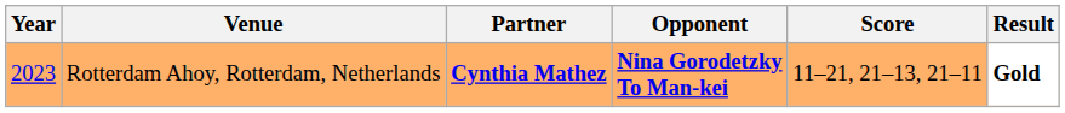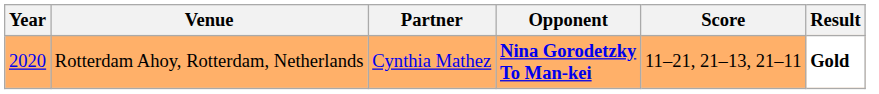 <table class="sortable wikitable" style="font-size: 90%;">
 <tr>
 <th>Year</th>
 <th>Venue</th>
 <th>Partner</th>
 <th>Opponent</th>
 <th>Score</th>
 <th>Result</th>
 </tr>
 <tr style="background:#FFB069">
-<td align="center"><a href='#'>2023</a></td>
+<td align="center"><a href='#'>2020</a></td>
 <td align="left">Rotterdam Ahoy, Rotterdam, Netherlands</td>
-<td align="left"><strong> <a href='#'>Cynthia Mathez</a></strong></td>
+<td align="left"> <a href='#'>Cynthia Mathez</a></td>
 <td align="left"><strong> <a href='#'>Nina Gorodetzky</a><br> <a href='#'>To Man-kei</a></strong></td>
 <td align="left">11–21, 21–13, 21–11</td>
 <td style="text-align:left; background:white"> <strong>Gold</strong></td>
 </tr>
 </table>
